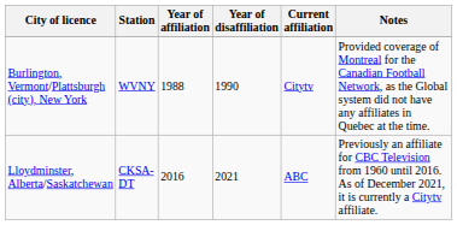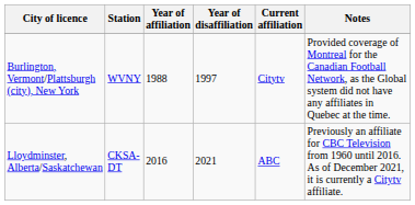 <table class="wikitable unsortable">
 <tr>
 <th>City of licence</th>
 <th>Station</th>
 <th>Year of affiliation</th>
 <th>Year of disaffiliation</th>
 <th>Current affiliation</th>
 <th style="width:450px;">Notes</th>
 </tr>
 <tr style="vertical-align: top; text-align: left;">
 </tr>
 <tr>
 <td><a href='#'>Burlington, Vermont</a>/<a href='#'>Plattsburgh (city), New York</a></td>
 <td><a href='#'>WVNY</a></td>
 <td>1988</td>
-<td>1990</td>
+<td>1997</td>
 <td><a href='#'>Citytv</a></td>
 <td>Provided coverage of <a href='#'>Montreal</a> for the <a href='#'>Canadian Football Network</a>, as the Global system did not have any affiliates in Quebec at the time.</td>
 </tr>
 <tr>
 <td><a href='#'>Lloydminster</a>, <a href='#'>Alberta</a>/<a href='#'>Saskatchewan</a></td>
 <td><a href='#'>CKSA-DT</a></td>
 <td>2016</td>
 <td>2021</td>
 <td><a href='#'>ABC</a></td>
 <td>Previously an affiliate for <a href='#'>CBC Television</a> from 1960 until 2016. As of December 2021, it is currently a <a href='#'>Citytv</a> affiliate.</td>
 </tr>
 </table>
